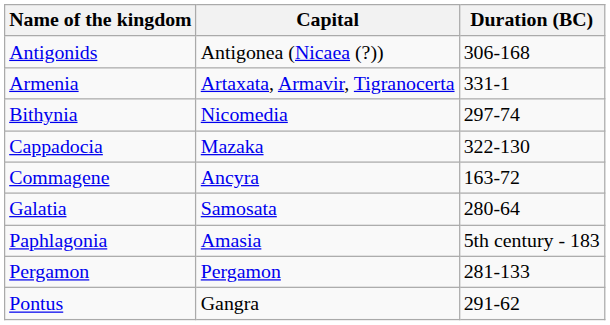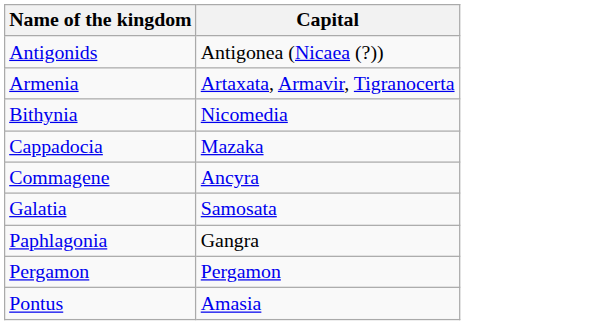 <table class="sortable wikitable">
 <tr>
 <th>Name of the kingdom</th>
 <th>Capital</th>
-<th>Duration (BC)</th>
 </tr>
 <tr>
 <td><a href='#'>Antigonids</a></td>
 <td>Antigonea (<a href='#'>Nicaea</a> (?))</td>
-<td>306-168</td>
 </tr>
 <tr>
 <td><a href='#'>Armenia</a></td>
 <td><a href='#'>Artaxata</a>, <a href='#'>Armavir</a>, <a href='#'>Tigranocerta</a></td>
-<td>331-1</td>
 </tr>
 <tr>
 <td><a href='#'>Bithynia</a></td>
 <td><a href='#'>Nicomedia</a></td>
-<td>297-74</td>
 </tr>
 <tr>
 <td><a href='#'>Cappadocia</a></td>
 <td><a href='#'>Mazaka</a></td>
-<td>322-130</td>
 </tr>
 <tr>
 <td><a href='#'>Commagene</a></td>
 <td><a href='#'>Ancyra</a></td>
-<td>163-72</td>
 </tr>
 <tr>
 <td><a href='#'>Galatia</a></td>
 <td><a href='#'>Samosata</a></td>
-<td>280-64</td>
 </tr>
 <tr>
 <td><a href='#'>Paphlagonia</a></td>
-<td><a href='#'>Amasia</a></td>
-<td>5th century - 183</td>
+<td>Gangra</td>
 </tr>
 <tr>
 <td><a href='#'>Pergamon</a></td>
 <td><a href='#'>Pergamon</a></td>
-<td>281-133</td>
 </tr>
 <tr>
 <td><a href='#'>Pontus</a></td>
-<td>Gangra</td>
-<td>291-62</td>
+<td><a href='#'>Amasia</a></td>
 </tr>
 </table>
